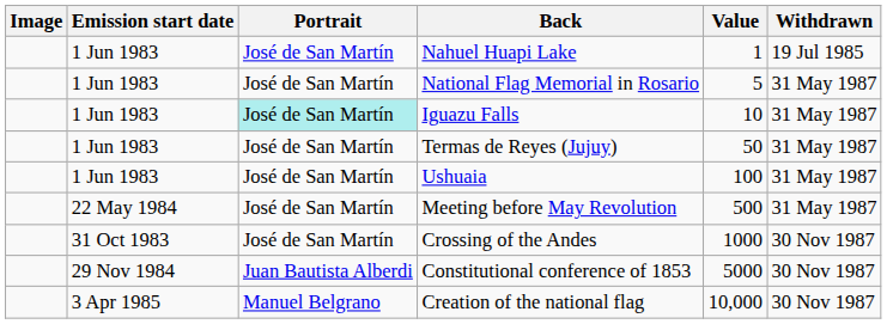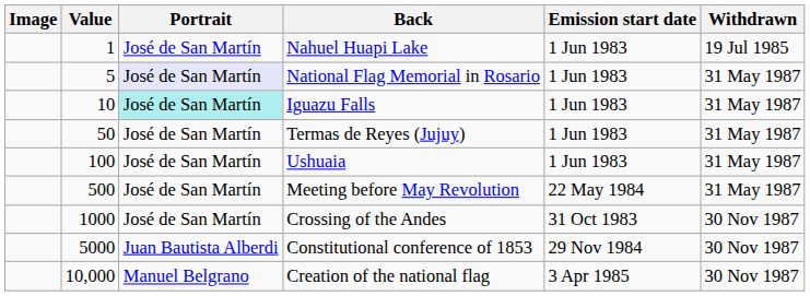 <table class="wikitable">
 <tr>
 <th>Image</th>
-<th>Emission start date</th>
+<th>Value</th>
 <th>Portrait</th>
 <th>Back</th>
-<th>Value</th>
+<th>Emission start date</th>
 <th>Withdrawn</th>
 </tr>
 <tr>
 <td></td>
-<td>1 Jun 1983</td>
+<td align="right">1</td>
 <td><a href='#'>José de San Martín</a></td>
 <td><a href='#'>Nahuel Huapi Lake</a></td>
-<td align="right">1</td>
+<td>1 Jun 1983</td>
 <td>19 Jul 1985</td>
 </tr>
 <tr>
 <td></td>
+<td align="right">5</td>
+<td style="background: lavender;">José de San Martín</td>
+<td><a href='#'>National Flag Memorial</a> in <a href='#'>Rosario</a></td>
 <td>1 Jun 1983</td>
-<td>José de San Martín</td>
-<td><a href='#'>National Flag Memorial</a> in <a href='#'>Rosario</a></td>
-<td align="right">5</td>
 <td>31 May 1987</td>
 </tr>
 <tr>
 <td></td>
-<td>1 Jun 1983</td>
+<td align="right">10</td>
 <td style="background: paleturquoise;">José de San Martín</td>
 <td><a href='#'>Iguazu Falls</a></td>
-<td align="right">10</td>
+<td>1 Jun 1983</td>
 <td>31 May 1987</td>
 </tr>
 <tr>
 <td></td>
-<td>1 Jun 1983</td>
+<td align="right">50</td>
 <td>José de San Martín</td>
 <td>Termas de Reyes (<a href='#'>Jujuy</a>)</td>
-<td align="right">50</td>
+<td>1 Jun 1983</td>
 <td>31 May 1987</td>
 </tr>
 <tr>
 <td></td>
-<td>1 Jun 1983</td>
+<td align="right">100</td>
 <td>José de San Martín</td>
 <td><a href='#'>Ushuaia</a></td>
-<td align="right">100</td>
+<td>1 Jun 1983</td>
 <td>31 May 1987</td>
 </tr>
 <tr>
 <td></td>
-<td>22 May 1984</td>
+<td align="right">500</td>
 <td>José de San Martín</td>
 <td>Meeting before <a href='#'>May Revolution</a></td>
-<td align="right">500</td>
+<td>22 May 1984</td>
 <td>31 May 1987</td>
 </tr>
 <tr>
 <td></td>
-<td>31 Oct 1983</td>
+<td align="right">1000</td>
 <td>José de San Martín</td>
 <td>Crossing of the Andes</td>
-<td align="right">1000</td>
+<td>31 Oct 1983</td>
 <td>30 Nov 1987</td>
 </tr>
 <tr>
 <td></td>
-<td>29 Nov 1984</td>
+<td align="right">5000</td>
 <td><a href='#'>Juan Bautista Alberdi</a></td>
 <td>Constitutional conference of 1853</td>
-<td align="right">5000</td>
+<td>29 Nov 1984</td>
 <td>30 Nov 1987</td>
 </tr>
 <tr>
 <td></td>
-<td>3 Apr 1985</td>
+<td align="right">10,000</td>
 <td><a href='#'>Manuel Belgrano</a></td>
 <td>Creation of the national flag</td>
-<td align="right">10,000</td>
+<td>3 Apr 1985</td>
 <td>30 Nov 1987</td>
 </tr>
 </table>
